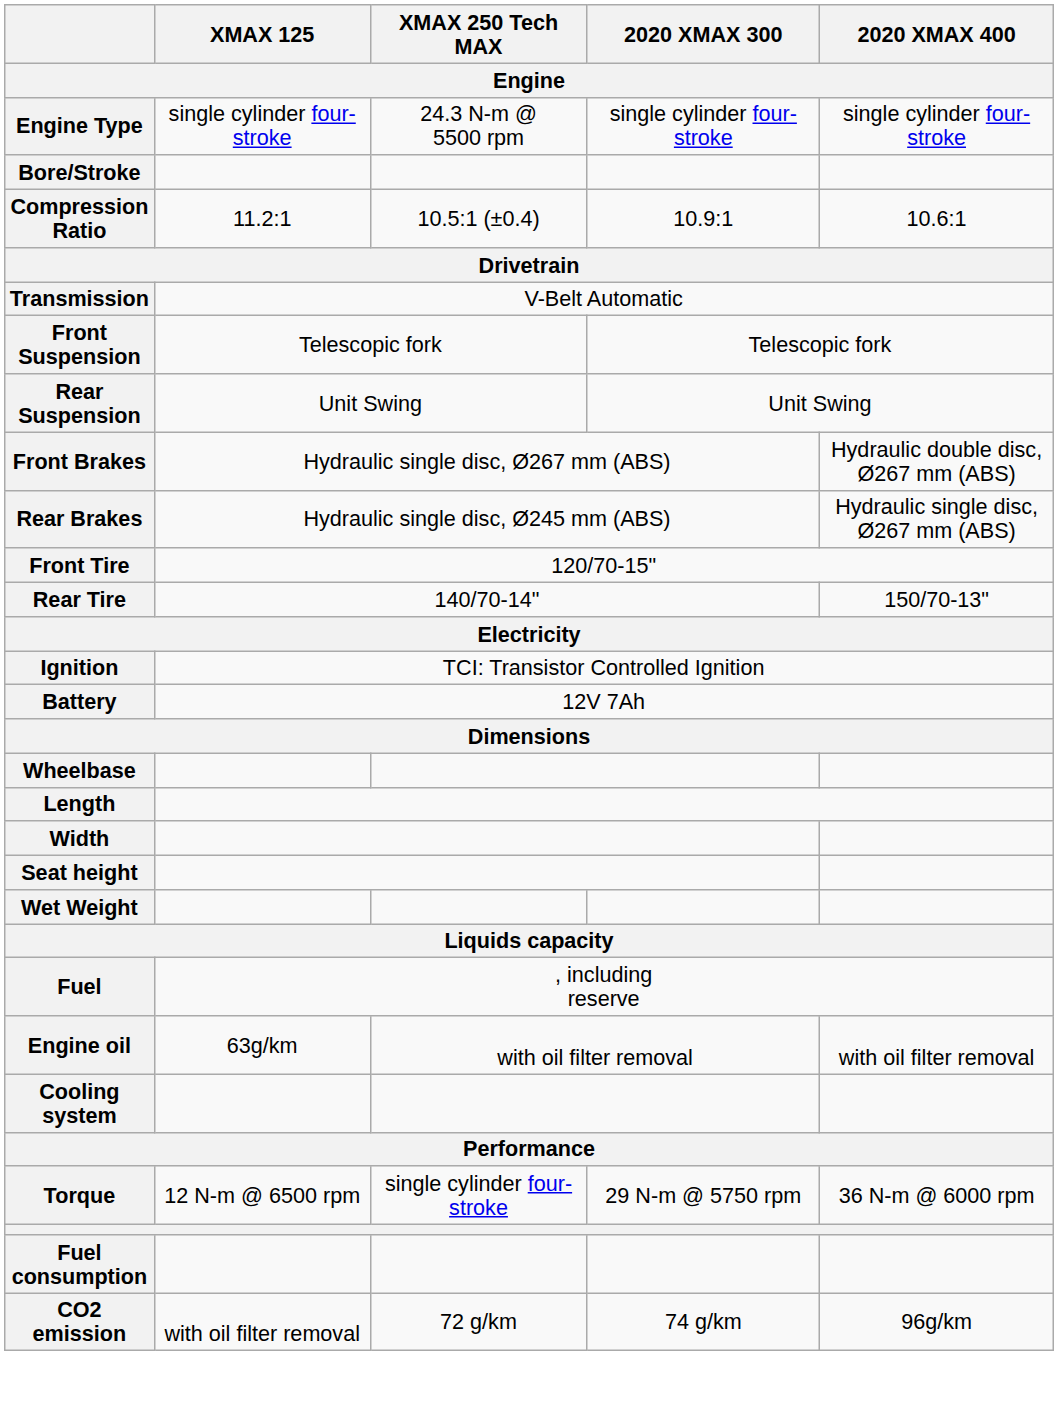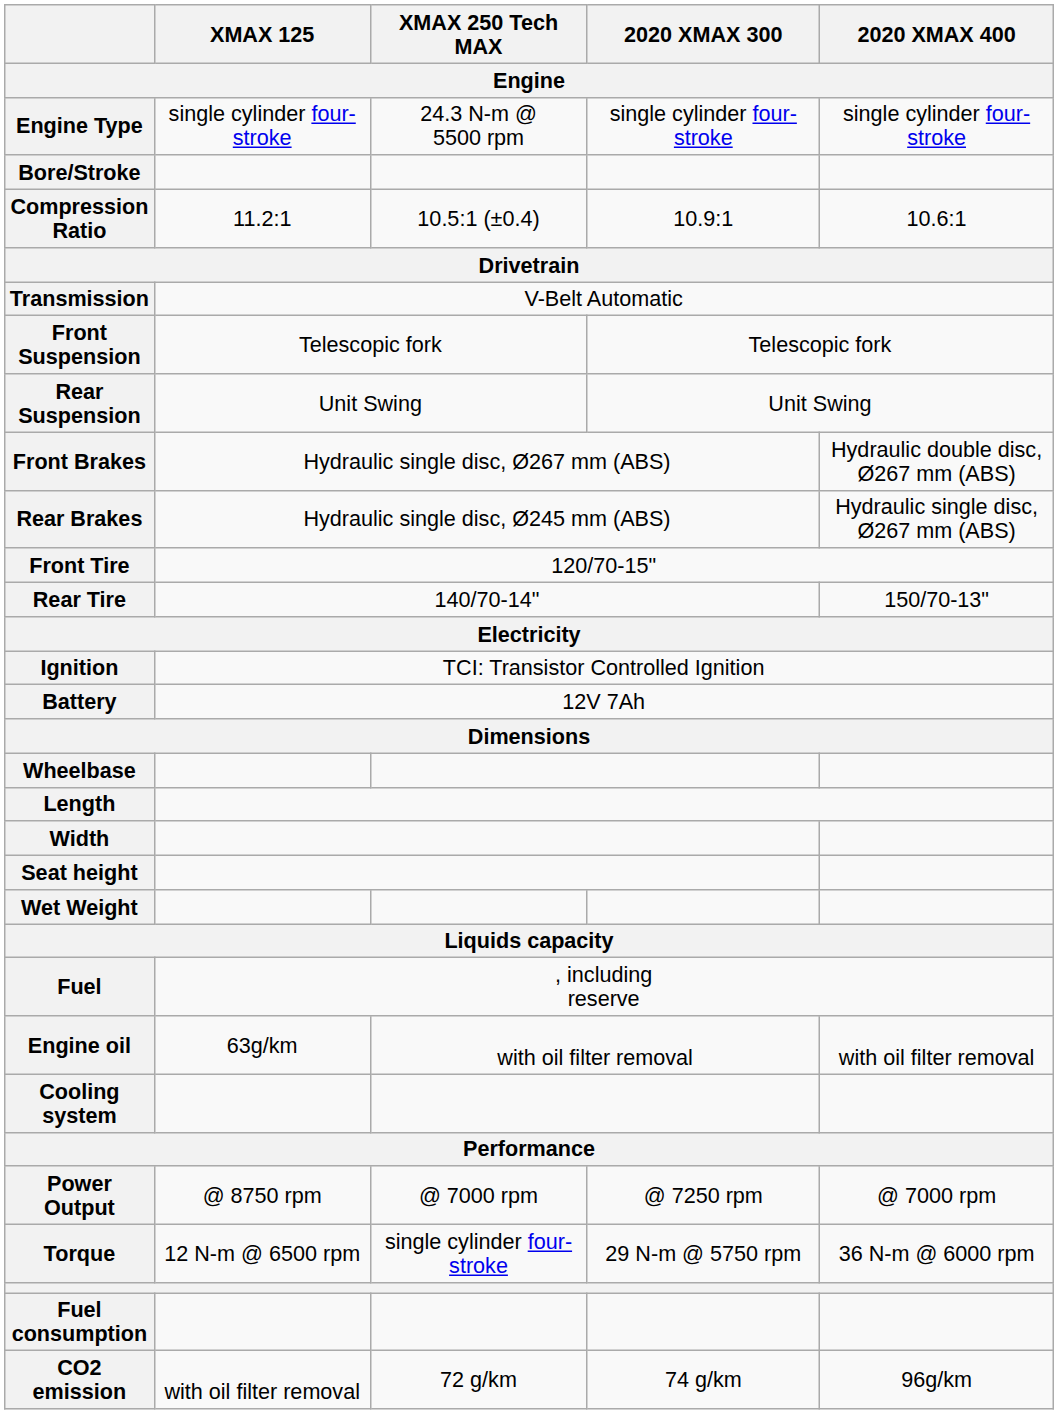 <table class="wikitable" align="center" style="max-width:700px; text-align:center; font-size: 90%;">
 <tr>
 <th></th>
 <th width="400">XMAX 125</th>
 <th width="400">XMAX 250 Tech MAX</th>
 <th width="450">2020 XMAX 300</th>
 <th width="450">2020 XMAX 400</th>
 </tr>
 <tr>
 <th colspan="5">Engine</th>
 </tr>
 <tr>
 <th>Engine Type</th>
 <td> single cylinder <a href='#'>four-stroke</a></td>
 <td>24.3 N-m @ 5500 rpm</td>
 <td colspan="1"> single cylinder <a href='#'>four-stroke</a></td>
 <td> single cylinder <a href='#'>four-stroke</a></td>
 </tr>
 <tr>
 <th>Bore/Stroke</th>
 <td></td>
 <td></td>
 <td colspan="1"></td>
 <td></td>
 </tr>
 <tr>
 <th>Compression Ratio</th>
 <td>11.2:1</td>
 <td>10.5:1 (±0.4)</td>
 <td>10.9:1</td>
 <td>10.6:1</td>
 </tr>
 <tr>
 <th colspan="5">Drivetrain</th>
 </tr>
 <tr>
 <th>Transmission</th>
 <td colspan="4">V-Belt Automatic</td>
 </tr>
 <tr>
 <th>Front Suspension</th>
 <td colspan="2">Telescopic fork</td>
 <td colspan="2">Telescopic fork</td>
 </tr>
 <tr>
 <th>Rear Suspension</th>
 <td colspan="2">Unit Swing</td>
 <td colspan="2">Unit Swing</td>
 </tr>
 <tr>
 <th>Front Brakes</th>
 <td colspan="3">Hydraulic single disc, Ø267 mm (ABS)</td>
 <td>Hydraulic double disc, Ø267 mm (ABS)</td>
 </tr>
 <tr>
 <th>Rear Brakes</th>
 <td colspan="3">Hydraulic single disc, Ø245 mm (ABS)</td>
 <td>Hydraulic single disc, Ø267 mm (ABS)</td>
 </tr>
 <tr>
 <th>Front Tire</th>
 <td colspan="4">120/70-15"</td>
 </tr>
 <tr>
 <th>Rear Tire</th>
 <td colspan="3">140/70-14"</td>
 <td>150/70-13"</td>
 </tr>
 <tr>
 <th colspan="5">Electricity</th>
 </tr>
 <tr>
 <th>Ignition</th>
 <td colspan="4">TCI: Transistor Controlled Ignition</td>
 </tr>
 <tr>
 <th>Battery</th>
 <td colspan="4">12V 7Ah</td>
 </tr>
 <tr>
 <th colspan="5">Dimensions</th>
 </tr>
 <tr>
 <th>Wheelbase</th>
 <td></td>
 <td colspan="2"></td>
 <td></td>
 </tr>
 <tr>
 <th>Length</th>
 <td colspan="4"></td>
 </tr>
 <tr>
 <th>Width</th>
 <td colspan="3"></td>
 <td></td>
 </tr>
 <tr>
 <th>Seat height</th>
 <td colspan="3"></td>
 <td></td>
 </tr>
 <tr>
 <th>Wet Weight</th>
 <td></td>
 <td></td>
 <td></td>
 <td></td>
 </tr>
 <tr>
 <th colspan="5">Liquids capacity</th>
 </tr>
 <tr>
 <th>Fuel</th>
 <td colspan="4">, including<br> reserve</td>
 </tr>
 <tr>
 <th>Engine oil</th>
 <td>63g/km</td>
 <td colspan="2"><br> with oil filter removal</td>
 <td><br> with oil filter removal</td>
 </tr>
 <tr>
 <th>Cooling system</th>
 <td></td>
 <td colspan="2"></td>
 <td></td>
 </tr>
 <tr>
 <th colspan="5">Performance</th>
 </tr>
 <tr>
+<th>Power Output</th>
+<td> @ 8750 rpm</td>
+<td> @ 7000 rpm</td>
+<td> @ 7250 rpm</td>
+<td> @ 7000 rpm</td>
+</tr>
+<tr>
 <th>Torque</th>
 <td>12 N-m @ 6500 rpm</td>
 <td> single cylinder <a href='#'>four-stroke</a></td>
 <td>29 N-m @ 5750 rpm</td>
 <td>36 N-m @ 6000 rpm</td>
 </tr>
 <tr>
 <th colspan="5"></th>
 </tr>
 <tr>
 <th>Fuel consumption</th>
 <td></td>
 <td></td>
 <td></td>
 <td></td>
 </tr>
 <tr>
 <th>CO2 emission</th>
 <td><br> with oil filter removal</td>
 <td>72 g/km</td>
 <td>74 g/km</td>
 <td>96g/km</td>
 </tr>
 </table>
